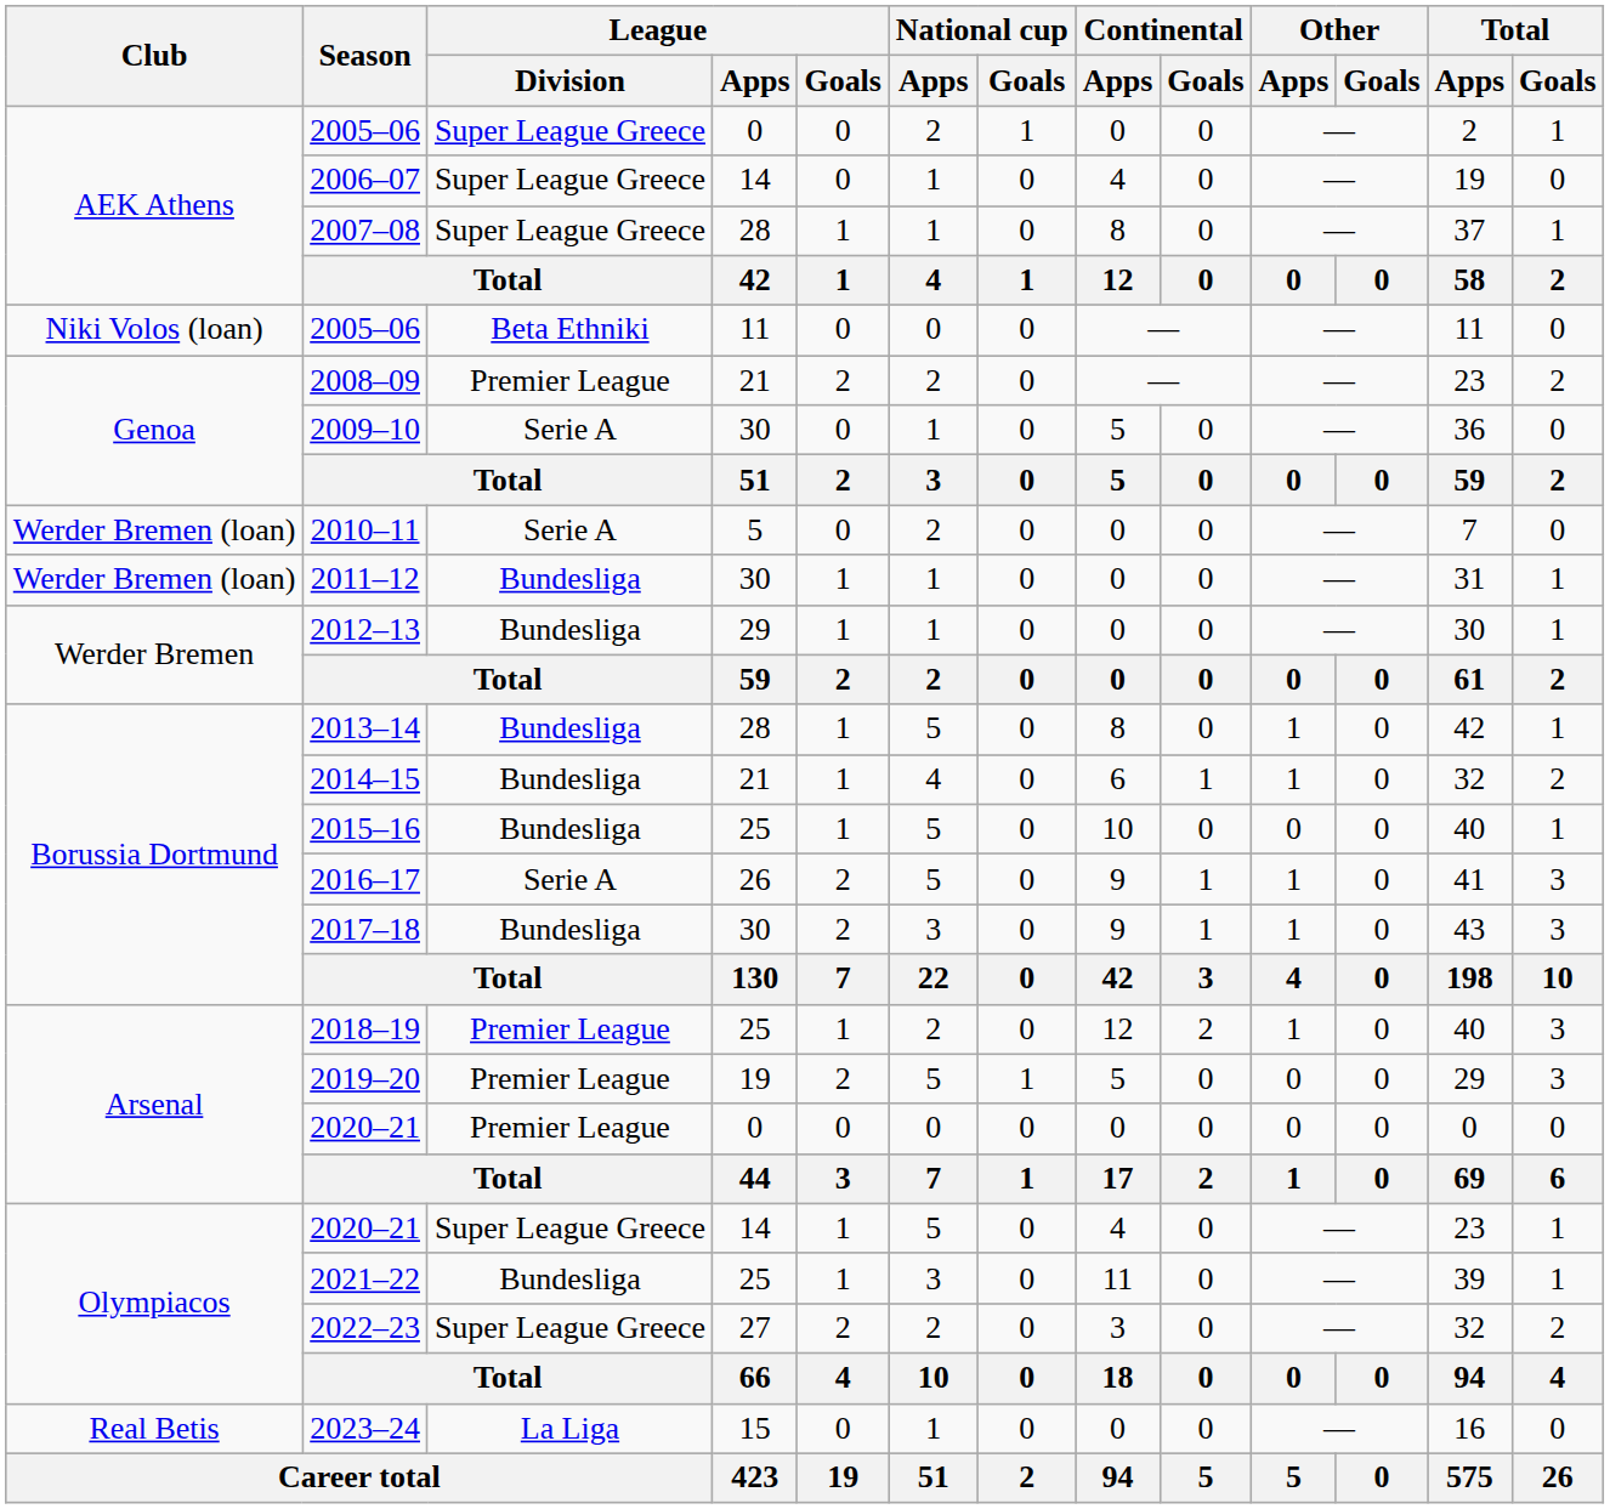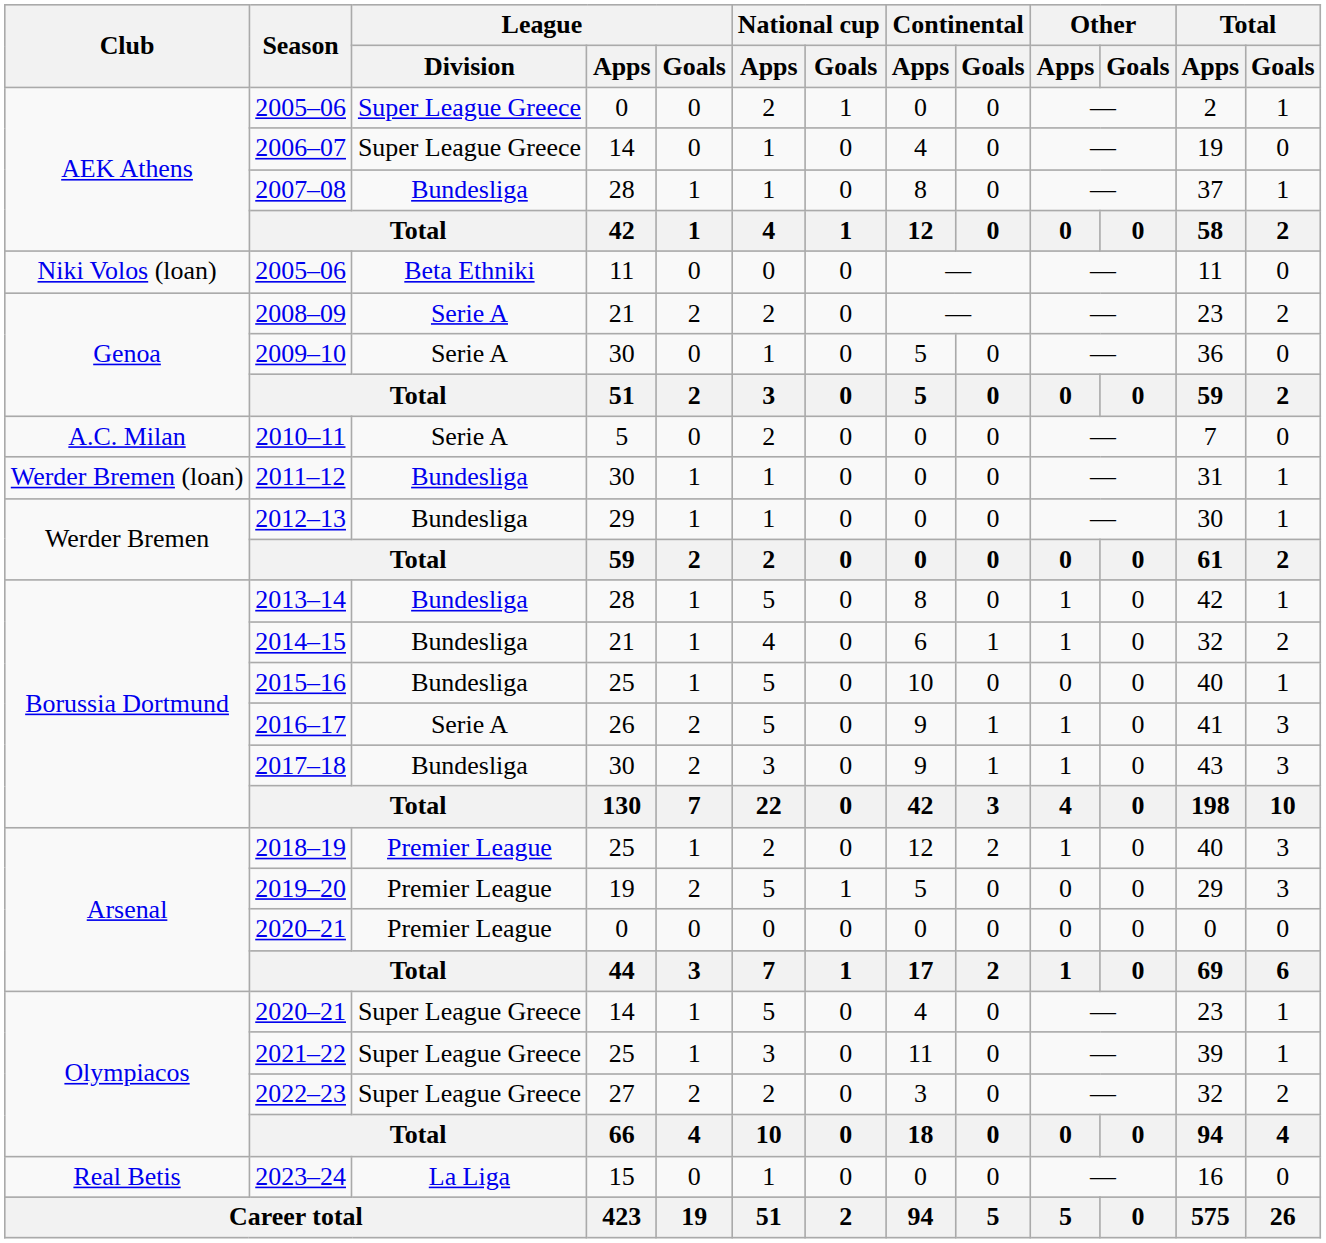 <table class="wikitable" style="text-align:center">
 <tr>
 <th rowspan="2">Club</th>
 <th rowspan="2">Season</th>
 <th colspan="3">League</th>
 <th colspan="2">National cup</th>
 <th colspan="2">Continental</th>
 <th colspan="2">Other</th>
 <th colspan="2">Total</th>
 </tr>
 <tr>
 <th>Division</th>
 <th>Apps</th>
 <th>Goals</th>
 <th>Apps</th>
 <th>Goals</th>
 <th>Apps</th>
 <th>Goals</th>
 <th>Apps</th>
 <th>Goals</th>
 <th>Apps</th>
 <th>Goals</th>
 </tr>
 <tr>
 <td rowspan="4"><a href='#'>AEK Athens</a></td>
 <td><a href='#'>2005–06</a></td>
 <td><a href='#'>Super League Greece</a></td>
 <td>0</td>
 <td>0</td>
 <td>2</td>
 <td>1</td>
 <td>0</td>
 <td>0</td>
 <td colspan="2">—</td>
 <td>2</td>
 <td>1</td>
 </tr>
 <tr>
 <td><a href='#'>2006–07</a></td>
 <td>Super League Greece</td>
 <td>14</td>
 <td>0</td>
 <td>1</td>
 <td>0</td>
 <td>4</td>
 <td>0</td>
 <td colspan="2">—</td>
 <td>19</td>
 <td>0</td>
 </tr>
 <tr>
 <td><a href='#'>2007–08</a></td>
-<td>Super League Greece</td>
+<td><a href='#'>Bundesliga</a></td>
 <td>28</td>
 <td>1</td>
 <td>1</td>
 <td>0</td>
 <td>8</td>
 <td>0</td>
 <td colspan="2">—</td>
 <td>37</td>
 <td>1</td>
 </tr>
 <tr>
 <th colspan="2">Total</th>
 <th>42</th>
 <th>1</th>
 <th>4</th>
 <th>1</th>
 <th>12</th>
 <th>0</th>
 <th>0</th>
 <th>0</th>
 <th>58</th>
 <th>2</th>
 </tr>
 <tr>
 <td><a href='#'>Niki Volos</a> (loan)</td>
 <td><a href='#'>2005–06</a></td>
 <td><a href='#'>Beta Ethniki</a></td>
 <td>11</td>
 <td>0</td>
 <td>0</td>
 <td>0</td>
 <td colspan="2">—</td>
 <td colspan="2">—</td>
 <td>11</td>
 <td>0</td>
 </tr>
 <tr>
 <td rowspan="3"><a href='#'>Genoa</a></td>
 <td><a href='#'>2008–09</a></td>
-<td>Premier League</td>
+<td><a href='#'>Serie A</a></td>
 <td>21</td>
 <td>2</td>
 <td>2</td>
 <td>0</td>
 <td colspan="2">—</td>
 <td colspan="2">—</td>
 <td>23</td>
 <td>2</td>
 </tr>
 <tr>
 <td><a href='#'>2009–10</a></td>
 <td>Serie A</td>
 <td>30</td>
 <td>0</td>
 <td>1</td>
 <td>0</td>
 <td>5</td>
 <td>0</td>
 <td colspan="2">—</td>
 <td>36</td>
 <td>0</td>
 </tr>
 <tr>
 <th colspan="2">Total</th>
 <th>51</th>
 <th>2</th>
 <th>3</th>
 <th>0</th>
 <th>5</th>
 <th>0</th>
 <th>0</th>
 <th>0</th>
 <th>59</th>
 <th>2</th>
 </tr>
 <tr>
-<td><a href='#'>Werder Bremen</a> (loan)</td>
+<td><a href='#'>A.C. Milan</a></td>
 <td><a href='#'>2010–11</a></td>
 <td>Serie A</td>
 <td>5</td>
 <td>0</td>
 <td>2</td>
 <td>0</td>
 <td>0</td>
 <td>0</td>
 <td colspan="2">—</td>
 <td>7</td>
 <td>0</td>
 </tr>
 <tr>
 <td><a href='#'>Werder Bremen</a> (loan)</td>
 <td><a href='#'>2011–12</a></td>
 <td><a href='#'>Bundesliga</a></td>
 <td>30</td>
 <td>1</td>
 <td>1</td>
 <td>0</td>
 <td>0</td>
 <td>0</td>
 <td colspan="2">—</td>
 <td>31</td>
 <td>1</td>
 </tr>
 <tr>
 <td rowspan="2">Werder Bremen</td>
 <td><a href='#'>2012–13</a></td>
 <td>Bundesliga</td>
 <td>29</td>
 <td>1</td>
 <td>1</td>
 <td>0</td>
 <td>0</td>
 <td>0</td>
 <td colspan="2">—</td>
 <td>30</td>
 <td>1</td>
 </tr>
 <tr>
 <th colspan="2">Total</th>
 <th>59</th>
 <th>2</th>
 <th>2</th>
 <th>0</th>
 <th>0</th>
 <th>0</th>
 <th>0</th>
 <th>0</th>
 <th>61</th>
 <th>2</th>
 </tr>
 <tr>
 <td rowspan="6"><a href='#'>Borussia Dortmund</a></td>
 <td><a href='#'>2013–14</a></td>
 <td><a href='#'>Bundesliga</a></td>
 <td>28</td>
 <td>1</td>
 <td>5</td>
 <td>0</td>
 <td>8</td>
 <td>0</td>
 <td>1</td>
 <td>0</td>
 <td>42</td>
 <td>1</td>
 </tr>
 <tr>
 <td><a href='#'>2014–15</a></td>
 <td>Bundesliga</td>
 <td>21</td>
 <td>1</td>
 <td>4</td>
 <td>0</td>
 <td>6</td>
 <td>1</td>
 <td>1</td>
 <td>0</td>
 <td>32</td>
 <td>2</td>
 </tr>
 <tr>
 <td><a href='#'>2015–16</a></td>
 <td>Bundesliga</td>
 <td>25</td>
 <td>1</td>
 <td>5</td>
 <td>0</td>
 <td>10</td>
 <td>0</td>
 <td>0</td>
 <td>0</td>
 <td>40</td>
 <td>1</td>
 </tr>
 <tr>
 <td><a href='#'>2016–17</a></td>
 <td>Serie A</td>
 <td>26</td>
 <td>2</td>
 <td>5</td>
 <td>0</td>
 <td>9</td>
 <td>1</td>
 <td>1</td>
 <td>0</td>
 <td>41</td>
 <td>3</td>
 </tr>
 <tr>
 <td><a href='#'>2017–18</a></td>
 <td>Bundesliga</td>
 <td>30</td>
 <td>2</td>
 <td>3</td>
 <td>0</td>
 <td>9</td>
 <td>1</td>
 <td>1</td>
 <td>0</td>
 <td>43</td>
 <td>3</td>
 </tr>
 <tr>
 <th colspan="2">Total</th>
 <th>130</th>
 <th>7</th>
 <th>22</th>
 <th>0</th>
 <th>42</th>
 <th>3</th>
 <th>4</th>
 <th>0</th>
 <th>198</th>
 <th>10</th>
 </tr>
 <tr>
 <td rowspan="4"><a href='#'>Arsenal</a></td>
 <td><a href='#'>2018–19</a></td>
 <td><a href='#'>Premier League</a></td>
 <td>25</td>
 <td>1</td>
 <td>2</td>
 <td>0</td>
 <td>12</td>
 <td>2</td>
 <td>1</td>
 <td>0</td>
 <td>40</td>
 <td>3</td>
 </tr>
 <tr>
 <td><a href='#'>2019–20</a></td>
 <td>Premier League</td>
 <td>19</td>
 <td>2</td>
 <td>5</td>
 <td>1</td>
 <td>5</td>
 <td>0</td>
 <td>0</td>
 <td>0</td>
 <td>29</td>
 <td>3</td>
 </tr>
 <tr>
 <td><a href='#'>2020–21</a></td>
 <td>Premier League</td>
 <td>0</td>
 <td>0</td>
 <td>0</td>
 <td>0</td>
 <td>0</td>
 <td>0</td>
 <td>0</td>
 <td>0</td>
 <td>0</td>
 <td>0</td>
 </tr>
 <tr>
 <th colspan="2">Total</th>
 <th>44</th>
 <th>3</th>
 <th>7</th>
 <th>1</th>
 <th>17</th>
 <th>2</th>
 <th>1</th>
 <th>0</th>
 <th>69</th>
 <th>6</th>
 </tr>
 <tr>
 <td rowspan="4"><a href='#'>Olympiacos</a></td>
 <td><a href='#'>2020–21</a></td>
 <td>Super League Greece</td>
 <td>14</td>
 <td>1</td>
 <td>5</td>
 <td>0</td>
 <td>4</td>
 <td>0</td>
 <td colspan="2">—</td>
 <td>23</td>
 <td>1</td>
 </tr>
 <tr>
 <td><a href='#'>2021–22</a></td>
-<td>Bundesliga</td>
+<td>Super League Greece</td>
 <td>25</td>
 <td>1</td>
 <td>3</td>
 <td>0</td>
 <td>11</td>
 <td>0</td>
 <td colspan="2">—</td>
 <td>39</td>
 <td>1</td>
 </tr>
 <tr>
 <td><a href='#'>2022–23</a></td>
 <td>Super League Greece</td>
 <td>27</td>
 <td>2</td>
 <td>2</td>
 <td>0</td>
 <td>3</td>
 <td>0</td>
 <td colspan="2">—</td>
 <td>32</td>
 <td>2</td>
 </tr>
 <tr>
 <th colspan="2">Total</th>
 <th>66</th>
 <th>4</th>
 <th>10</th>
 <th>0</th>
 <th>18</th>
 <th>0</th>
 <th>0</th>
 <th>0</th>
 <th>94</th>
 <th>4</th>
 </tr>
 <tr>
 <td><a href='#'>Real Betis</a></td>
 <td><a href='#'>2023–24</a></td>
 <td><a href='#'>La Liga</a></td>
 <td>15</td>
 <td>0</td>
 <td>1</td>
 <td>0</td>
 <td>0</td>
 <td>0</td>
 <td colspan="2">—</td>
 <td>16</td>
 <td>0</td>
 </tr>
 <tr>
 <th colspan="3">Career total</th>
 <th>423</th>
 <th>19</th>
 <th>51</th>
 <th>2</th>
 <th>94</th>
 <th>5</th>
 <th>5</th>
 <th>0</th>
 <th>575</th>
 <th>26</th>
 </tr>
 </table>
